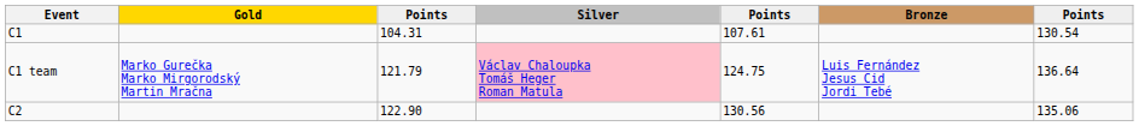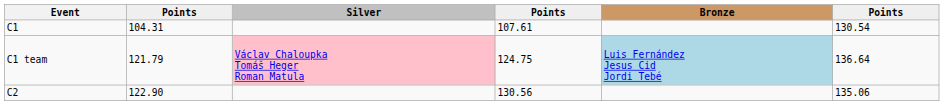 <table class="wikitable" width=100%>
 <tr>
 <th>Event</th>
-<td align=center bgcolor="gold"><strong>Gold</strong></td>
 <td align=center bgcolor="EFEFEF"><strong>Points</strong></td>
 <td align=center bgcolor="silver"><strong>Silver</strong></td>
 <td align=center bgcolor="EFEFEF"><strong>Points</strong></td>
 <td align=center bgcolor="CC9966"><strong>Bronze</strong></td>
 <td align=center bgcolor="EFEFEF"><strong>Points</strong></td>
 </tr>
 <tr>
 <td>C1</td>
-<td></td>
 <td>104.31</td>
 <td></td>
 <td>107.61</td>
 <td></td>
 <td>130.54</td>
 </tr>
 <tr>
 <td>C1 team</td>
-<td><br><a href='#'>Marko Gurečka</a><br><a href='#'>Marko Mirgorodský</a><br><a href='#'>Martin Mračna</a></td>
 <td>121.79</td>
 <td style="background: pink;"><br><a href='#'>Václav Chaloupka</a><br><a href='#'>Tomáš Heger</a><br><a href='#'>Roman Matula</a></td>
 <td>124.75</td>
-<td><br><a href='#'>Luis Fernández</a><br><a href='#'>Jesus Cid</a><br><a href='#'>Jordi Tebé</a></td>
+<td style="background: lightblue;"><br><a href='#'>Luis Fernández</a><br><a href='#'>Jesus Cid</a><br><a href='#'>Jordi Tebé</a></td>
 <td>136.64</td>
 </tr>
 <tr>
 <td>C2</td>
-<td></td>
 <td>122.90</td>
 <td></td>
 <td>130.56</td>
 <td></td>
 <td>135.06</td>
 </tr>
 </table>
